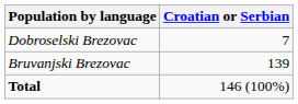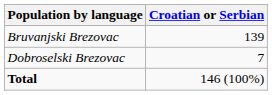 <table class="wikitable sortable">
 <tr>
 <th>Population by language</th>
 <th><a href='#'>Croatian</a> or <a href='#'>Serbian</a></th>
 </tr>
 <tr>
+<td><em>Bruvanjski Brezovac</em></td>
+<td align="right">139</td>
+</tr>
+<tr>
 <td><em>Dobroselski Brezovac</em></td>
 <td align="right">7</td>
-</tr>
-<tr>
-<td><em>Bruvanjski Brezovac</em></td>
-<td align="right">139</td>
 </tr>
 <tr>
 <td><strong>Total</strong></td>
 <td align="right">146 (100%)</td>
 </tr>
 </table>
